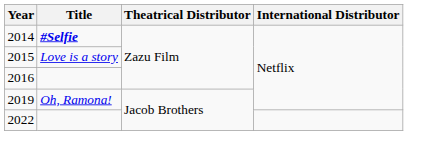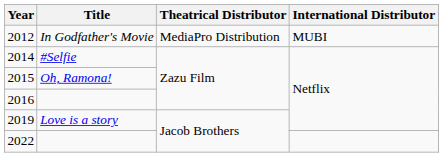 <table class="wikitable">
 <tr>
 <th>Year</th>
 <th>Title</th>
 <th>Theatrical Distributor</th>
 <th>International Distributor</th>
 </tr>
 <tr>
+<td>2012</td>
+<td><em>In Godfather's Movie</em></td>
+<td>MediaPro Distribution</td>
+<td>MUBI</td>
+</tr>
+<tr>
 <td>2014</td>
-<td><strong><em><a href='#'>#Selfie</a></em></strong></td>
+<td><em><a href='#'>#Selfie</a></em></td>
 <td rowspan="3">Zazu Film</td>
 <td rowspan="4">Netflix</td>
 </tr>
 <tr>
 <td>2015</td>
-<td><em><a href='#'>Love is a story</a></em></td>
+<td><em><a href='#'>Oh, Ramona!</a></em></td>
 </tr>
 <tr>
 <td>2016</td>
 <td><em></em></td>
 </tr>
 <tr>
 <td>2019</td>
-<td><em><a href='#'>Oh, Ramona!</a></em></td>
+<td><em><a href='#'>Love is a story</a></em></td>
 <td rowspan="2">Jacob Brothers</td>
 </tr>
 <tr>
 <td>2022</td>
 <td><em></em></td>
 <td></td>
 </tr>
 </table>
